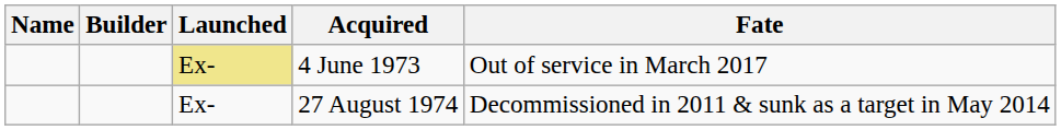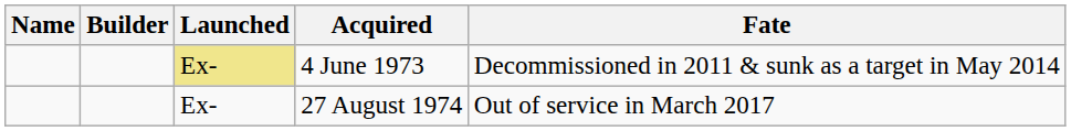 <table class="wikitable">
 <tr>
 <th>Name</th>
 <th>Builder</th>
 <th>Launched</th>
 <th>Acquired</th>
 <th>Fate</th>
 </tr>
 <tr>
 <td></td>
 <td></td>
 <td style="background: khaki;">Ex-</td>
 <td>4 June 1973</td>
-<td>Out of service in March 2017</td>
+<td>Decommissioned in 2011 & sunk as a target in May 2014</td>
 </tr>
 <tr>
 <td></td>
 <td></td>
 <td>Ex-</td>
 <td>27 August 1974</td>
-<td>Decommissioned in 2011 & sunk as a target in May 2014</td>
+<td>Out of service in March 2017</td>
 </tr>
 </table>
